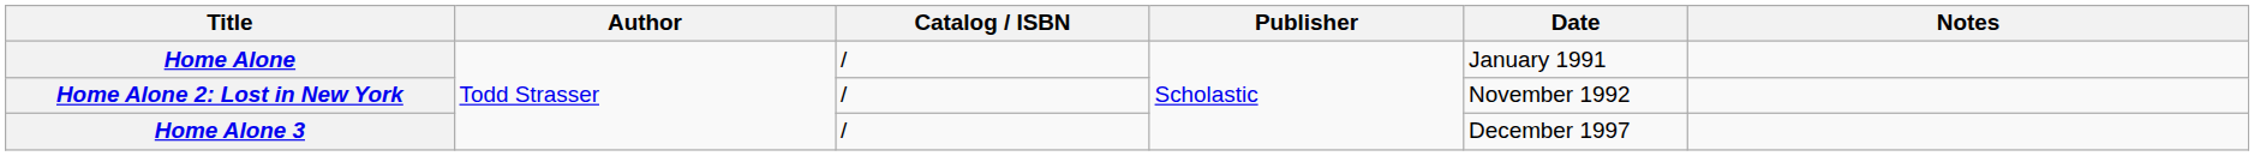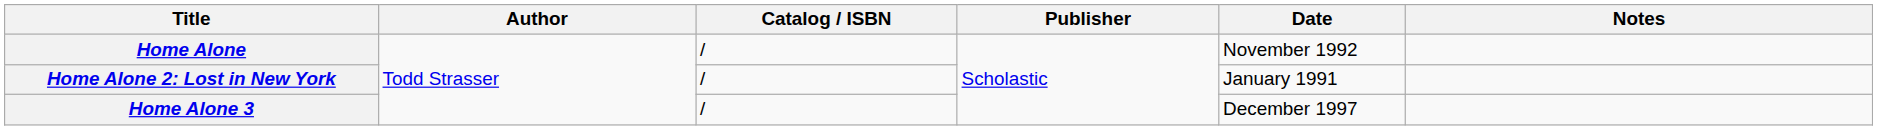 <table class="wikitable sortable" style="width:100%;">
 <tr>
 <th width=20%>Title</th>
 <th width=17%>Author</th>
 <th width=14%>Catalog / ISBN</th>
 <th width=14%>Publisher</th>
 <th width=10%>Date</th>
 <th width=25%>Notes</th>
 </tr>
 <tr>
 <th><em><a href='#'>Home Alone</a></em></th>
 <td rowspan="3"><a href='#'>Todd Strasser</a></td>
 <td> / </td>
 <td rowspan="3"><a href='#'>Scholastic</a></td>
-<td>January 1991</td>
+<td>November 1992</td>
 <td></td>
 </tr>
 <tr>
 <th><em><a href='#'>Home Alone 2: Lost in New York</a></em></th>
 <td> / </td>
-<td>November 1992</td>
+<td>January 1991</td>
 <td></td>
 </tr>
 <tr>
 <th><em><a href='#'>Home Alone 3</a></em></th>
 <td> / </td>
 <td>December 1997</td>
 <td></td>
 </tr>
 </table>
